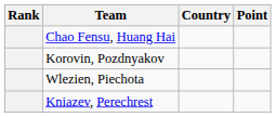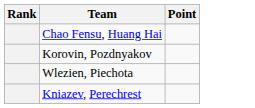 <table class="wikitable sortable">
 <tr>
 <th>Rank</th>
 <th>Team</th>
-<th>Country</th>
 <th>Point</th>
 </tr>
 <tr>
 <th></th>
 <td><a href='#'>Chao Fensu</a>, <a href='#'>Huang Hai</a></td>
 <td></td>
-<td></td>
 </tr>
 <tr>
 <th></th>
 <td>Korovin, Pozdnyakov</td>
-<td></td>
 <td></td>
 </tr>
 <tr>
 <th></th>
 <td>Wlezien, Piechota</td>
 <td></td>
-<td></td>
 </tr>
 <tr>
 <th></th>
 <td><a href='#'>Kniazev</a>, <a href='#'>Perechrest</a></td>
 <td></td>
-<td></td>
 </tr>
 </table>
